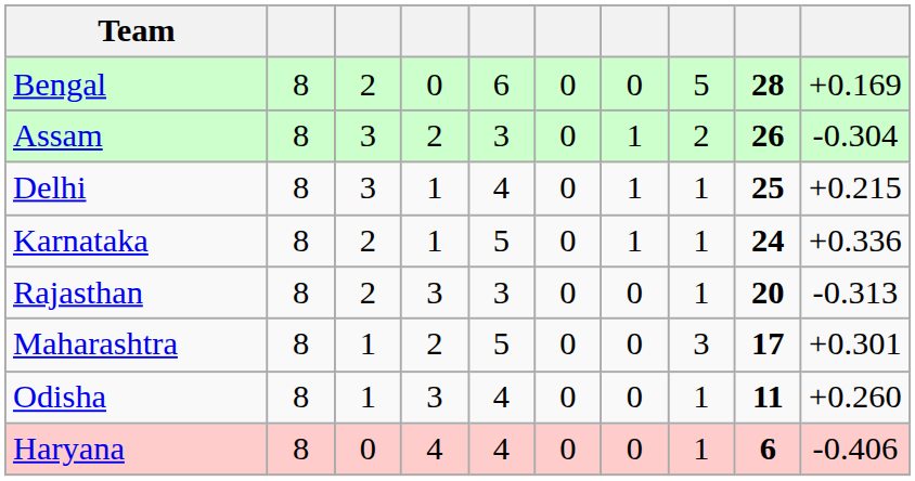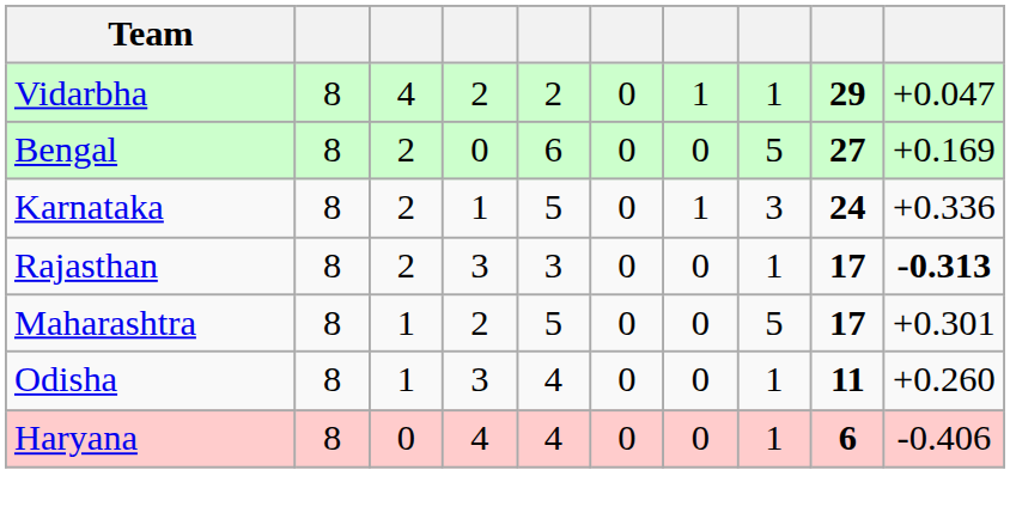 <table class="wikitable" style="text-align:center">
 <tr>
 <th style="width:120px">Team</th>
 <th style="width:25px"></th>
 <th style="width:25px"></th>
 <th style="width:25px"></th>
 <th style="width:25px"></th>
 <th style="width:25px"></th>
 <th style="width:25px; color:blue"></th>
 <th style="width:25px; color:blue"></th>
 <th style="width:25px"></th>
 <th style="width:40px"></th>
 </tr>
 <tr style="background:#cfc;">
+<td style="text-align:left"><a href='#'>Vidarbha</a></td>
+<td>8</td>
+<td>4</td>
+<td>2</td>
+<td>2</td>
+<td>0</td>
+<td>1</td>
+<td>1</td>
+<td><strong>29</strong></td>
+<td>+0.047</td>
+</tr>
+<tr style="background:#cfc;">
 <td style="text-align:left"><a href='#'>Bengal</a></td>
 <td>8</td>
 <td>2</td>
 <td>0</td>
 <td>6</td>
 <td>0</td>
 <td>0</td>
 <td>5</td>
-<td><strong>28</strong></td>
+<td><strong>27</strong></td>
 <td>+0.169</td>
-</tr>
-<tr style="background:#cfc;">
-<td style="text-align:left"><a href='#'>Assam</a></td>
-<td>8</td>
-<td>3</td>
-<td>2</td>
-<td>3</td>
-<td>0</td>
-<td>1</td>
-<td>2</td>
-<td><strong>26</strong></td>
-<td>-0.304</td>
-</tr>
-<tr>
-<td style="text-align:left;"><a href='#'>Delhi</a></td>
-<td>8</td>
-<td>3</td>
-<td>1</td>
-<td>4</td>
-<td>0</td>
-<td>1</td>
-<td>1</td>
-<td><strong>25</strong></td>
-<td>+0.215</td>
 </tr>
 <tr>
 <td style="text-align:left"><a href='#'>Karnataka</a></td>
 <td>8</td>
 <td>2</td>
 <td>1</td>
 <td>5</td>
 <td>0</td>
 <td>1</td>
-<td>1</td>
+<td>3</td>
 <td><strong>24</strong></td>
 <td>+0.336</td>
 </tr>
 <tr>
 <td style="text-align:left"><a href='#'>Rajasthan</a></td>
 <td>8</td>
 <td>2</td>
 <td>3</td>
 <td>3</td>
 <td>0</td>
 <td>0</td>
 <td>1</td>
-<td><strong>20</strong></td>
-<td>-0.313</td>
+<td><strong>17</strong></td>
+<td><strong>-0.313</strong></td>
 </tr>
 <tr>
 <td style="text-align:left"><a href='#'>Maharashtra</a></td>
 <td>8</td>
 <td>1</td>
 <td>2</td>
 <td>5</td>
 <td>0</td>
 <td>0</td>
-<td>3</td>
+<td>5</td>
 <td><strong>17</strong></td>
 <td>+0.301</td>
 </tr>
 <tr>
 <td style="text-align:left"><a href='#'>Odisha</a></td>
 <td>8</td>
 <td>1</td>
 <td>3</td>
 <td>4</td>
 <td>0</td>
 <td>0</td>
 <td>1</td>
 <td><strong>11</strong></td>
 <td>+0.260</td>
 </tr>
 <tr style="background:#fcc;">
 <td style="text-align:left"><a href='#'>Haryana</a></td>
 <td>8</td>
 <td>0</td>
 <td>4</td>
 <td>4</td>
 <td>0</td>
 <td>0</td>
 <td>1</td>
 <td><strong>6</strong></td>
 <td>-0.406</td>
 </tr>
 </table>
